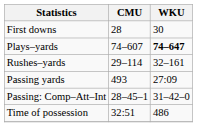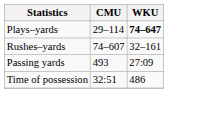 <table class="wikitable">
 <tr>
 <th>Statistics</th>
 <th>CMU</th>
 <th>WKU</th>
 </tr>
 <tr>
-<td>First downs</td>
-<td>28</td>
-<td>30</td>
-</tr>
-<tr>
 <td>Plays–yards</td>
-<td>74–607</td>
+<td>29–114</td>
 <td><strong>74–647</strong></td>
 </tr>
 <tr>
 <td>Rushes–yards</td>
-<td>29–114</td>
+<td>74–607</td>
 <td>32–161</td>
 </tr>
 <tr>
 <td>Passing yards</td>
 <td>493</td>
 <td>27:09</td>
-</tr>
-<tr>
-<td>Passing: Comp–Att–Int</td>
-<td>28–45–1</td>
-<td>31–42–0</td>
 </tr>
 <tr>
 <td>Time of possession</td>
 <td>32:51</td>
 <td>486</td>
 </tr>
 <tr>
 </tr>
 </table>
